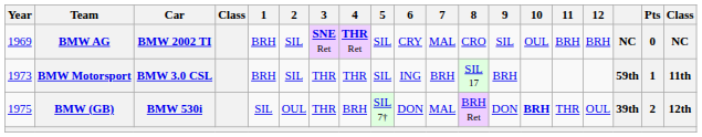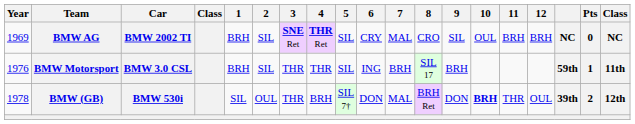 <table class="wikitable" style="text-align:center; font-size:85%">
 <tr>
 <th>Year</th>
 <th>Team</th>
 <th>Car</th>
 <th>Class</th>
 <th>1</th>
 <th>2</th>
 <th>3</th>
 <th>4</th>
 <th>5</th>
 <th>6</th>
 <th>7</th>
 <th>8</th>
 <th>9</th>
 <th>10</th>
 <th>11</th>
 <th>12</th>
 <th></th>
 <th>Pts</th>
 <th>Class</th>
 </tr>
 <tr>
 <td><a href='#'>1969</a></td>
 <th><a href='#'>BMW AG</a></th>
 <th><a href='#'>BMW 2002 TI</a></th>
 <th><span></span></th>
 <td><a href='#'>BRH</a></td>
 <td><a href='#'>SIL</a></td>
 <td style="background:#EFCFFF;"><strong><a href='#'>SNE</a></strong><br><small>Ret</small></td>
 <td style="background:#EFCFFF;"><strong><a href='#'>THR</a></strong><br><small>Ret</small></td>
 <td><a href='#'>SIL</a></td>
 <td><a href='#'>CRY</a></td>
 <td><a href='#'>MAL</a></td>
 <td><a href='#'>CRO</a></td>
 <td><a href='#'>SIL</a></td>
 <td><a href='#'>OUL</a></td>
 <td><a href='#'>BRH</a></td>
 <td><a href='#'>BRH</a></td>
 <th>NC</th>
 <th>0</th>
 <th>NC</th>
 </tr>
 <tr>
-<td><a href='#'>1973</a></td>
+<td><a href='#'>1976</a></td>
 <th><a href='#'>BMW Motorsport</a></th>
 <th><a href='#'>BMW 3.0 CSL</a></th>
 <th><span></span></th>
 <td><a href='#'>BRH</a></td>
 <td><a href='#'>SIL</a></td>
 <td><a href='#'>THR</a></td>
 <td><a href='#'>THR</a></td>
 <td><a href='#'>SIL</a></td>
 <td><a href='#'>ING</a></td>
 <td><a href='#'>BRH</a></td>
 <td style="background:#DFFFDF;"><a href='#'>SIL</a><br><small>17</small></td>
 <td><a href='#'>BRH</a></td>
 <td></td>
 <td></td>
 <td></td>
 <th>59th</th>
 <th>1</th>
 <th>11th</th>
 </tr>
 <tr>
-<td><a href='#'>1975</a></td>
+<td><a href='#'>1978</a></td>
 <th><a href='#'>BMW (GB)</a></th>
 <th><a href='#'>BMW 530i</a></th>
 <th><span></span></th>
 <td><a href='#'>SIL</a></td>
 <td><a href='#'>OUL</a></td>
 <td><a href='#'>THR</a></td>
 <td><a href='#'>BRH</a></td>
 <td style="background:#DFFFDF;"><a href='#'>SIL</a><br><small>7†</small></td>
 <td><a href='#'>DON</a></td>
 <td><a href='#'>MAL</a></td>
 <td style="background:#EFCFFF;"><a href='#'>BRH</a><br><small>Ret</small></td>
 <td><a href='#'>DON</a></td>
 <td><strong><a href='#'>BRH</a></strong></td>
 <td><a href='#'>THR</a></td>
 <td><a href='#'>OUL</a></td>
 <th>39th</th>
 <th>2</th>
 <th>12th</th>
 </tr>
 <tr>
 <th colspan="19"></th>
 </tr>
 </table>
